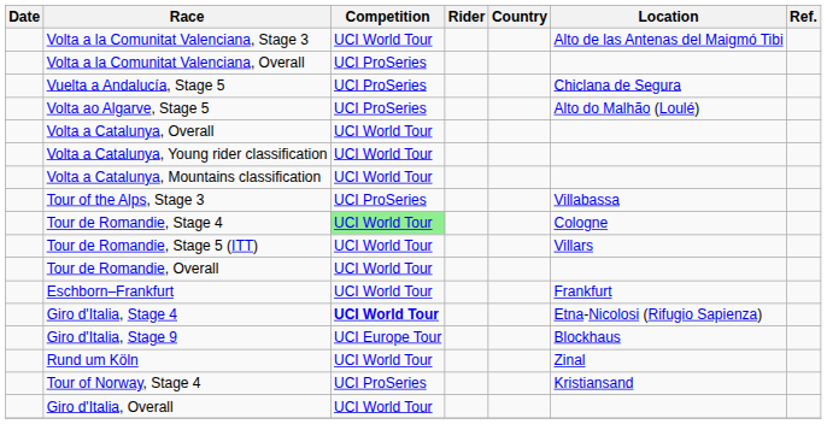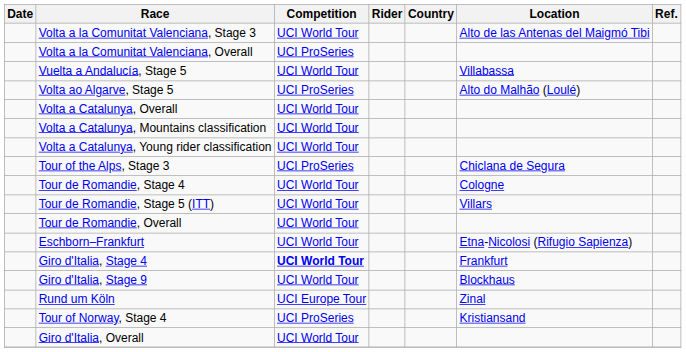 <table class="wikitable sortable">
 <tr>
 <th>Date</th>
 <th>Race</th>
 <th>Competition</th>
 <th>Rider</th>
 <th>Country</th>
 <th>Location</th>
 <th class="unsortable">Ref.</th>
 </tr>
 <tr>
 <td></td>
 <td><a href='#'>Volta a la Comunitat Valenciana</a>, Stage 3</td>
 <td><a href='#'>UCI World Tour</a></td>
 <td></td>
 <td></td>
 <td><a href='#'>Alto de las Antenas del Maigmó Tibi</a></td>
 <td align="center"></td>
 </tr>
 <tr>
 <td></td>
 <td><a href='#'>Volta a la Comunitat Valenciana</a>, Overall</td>
 <td><a href='#'>UCI ProSeries</a></td>
 <td></td>
 <td></td>
 <td></td>
 <td align="center"></td>
 </tr>
 <tr>
 <td></td>
 <td><a href='#'>Vuelta a Andalucía</a>, Stage 5</td>
-<td><a href='#'>UCI ProSeries</a></td>
+<td><a href='#'>UCI World Tour</a></td>
 <td></td>
 <td></td>
-<td><a href='#'>Chiclana de Segura</a></td>
+<td><a href='#'>Villabassa</a></td>
 <td align="center"></td>
 </tr>
 <tr>
 <td></td>
 <td><a href='#'>Volta ao Algarve</a>, Stage 5</td>
 <td><a href='#'>UCI ProSeries</a></td>
 <td></td>
 <td></td>
 <td><a href='#'>Alto do Malhão</a> (<a href='#'>Loulé</a>)</td>
 <td align="center"></td>
 </tr>
 <tr>
 <td></td>
 <td><a href='#'>Volta a Catalunya</a>, Overall</td>
 <td><a href='#'>UCI World Tour</a></td>
 <td></td>
 <td></td>
 <td></td>
 <td align="center"></td>
 </tr>
 <tr>
 <td></td>
-<td><a href='#'>Volta a Catalunya</a>, Young rider classification</td>
+<td><a href='#'>Volta a Catalunya</a>, Mountains classification</td>
 <td><a href='#'>UCI World Tour</a></td>
 <td></td>
 <td></td>
 <td></td>
 <td align="center"></td>
 </tr>
 <tr>
 <td></td>
-<td><a href='#'>Volta a Catalunya</a>, Mountains classification</td>
+<td><a href='#'>Volta a Catalunya</a>, Young rider classification</td>
 <td><a href='#'>UCI World Tour</a></td>
 <td></td>
 <td></td>
 <td></td>
 <td align="center"></td>
 </tr>
 <tr>
 <td></td>
 <td><a href='#'>Tour of the Alps</a>, Stage 3</td>
 <td><a href='#'>UCI ProSeries</a></td>
 <td></td>
 <td></td>
-<td><a href='#'>Villabassa</a></td>
+<td><a href='#'>Chiclana de Segura</a></td>
 <td align="center"></td>
 </tr>
 <tr>
 <td></td>
 <td><a href='#'>Tour de Romandie</a>, Stage 4</td>
-<td style="background: lightgreen;"><a href='#'>UCI World Tour</a></td>
+<td><a href='#'>UCI World Tour</a></td>
 <td></td>
 <td></td>
 <td><a href='#'>Cologne</a></td>
 <td align="center"></td>
 </tr>
 <tr>
 <td></td>
 <td><a href='#'>Tour de Romandie</a>, Stage 5 (<a href='#'>ITT</a>)</td>
 <td><a href='#'>UCI World Tour</a></td>
 <td></td>
 <td></td>
 <td><a href='#'>Villars</a></td>
 <td align="center"></td>
 </tr>
 <tr>
 <td></td>
 <td><a href='#'>Tour de Romandie</a>, Overall</td>
 <td><a href='#'>UCI World Tour</a></td>
 <td></td>
 <td></td>
 <td></td>
 <td align="center"></td>
 </tr>
 <tr>
 <td></td>
 <td><a href='#'>Eschborn–Frankfurt</a></td>
 <td><a href='#'>UCI World Tour</a></td>
 <td></td>
 <td></td>
-<td><a href='#'>Frankfurt</a></td>
+<td><a href='#'>Etna</a>-<a href='#'>Nicolosi</a> (<a href='#'>Rifugio Sapienza</a>)</td>
 <td align="center"></td>
 </tr>
 <tr>
 <td></td>
 <td><a href='#'>Giro d'Italia</a>, <a href='#'>Stage 4</a></td>
 <td><strong><a href='#'>UCI World Tour</a></strong></td>
 <td></td>
 <td></td>
-<td><a href='#'>Etna</a>-<a href='#'>Nicolosi</a> (<a href='#'>Rifugio Sapienza</a>)</td>
+<td><a href='#'>Frankfurt</a></td>
 <td align="center"></td>
 </tr>
 <tr>
 <td></td>
 <td><a href='#'>Giro d'Italia</a>, <a href='#'>Stage 9</a></td>
-<td><a href='#'>UCI Europe Tour</a></td>
+<td><a href='#'>UCI World Tour</a></td>
 <td></td>
 <td></td>
 <td><a href='#'>Blockhaus</a></td>
 <td align="center"></td>
 </tr>
 <tr>
 <td></td>
 <td><a href='#'>Rund um Köln</a></td>
-<td><a href='#'>UCI World Tour</a></td>
+<td><a href='#'>UCI Europe Tour</a></td>
 <td></td>
 <td></td>
 <td><a href='#'>Zinal</a></td>
 <td align="center"></td>
 </tr>
 <tr>
 <td></td>
 <td><a href='#'>Tour of Norway</a>, Stage 4</td>
 <td><a href='#'>UCI ProSeries</a></td>
 <td></td>
 <td></td>
 <td><a href='#'>Kristiansand</a></td>
 <td align="center"></td>
 </tr>
 <tr>
 <td></td>
 <td><a href='#'>Giro d'Italia</a>, Overall</td>
 <td><a href='#'>UCI World Tour</a></td>
 <td></td>
 <td></td>
 <td></td>
 <td align="center"></td>
 </tr>
 <tr>
 </tr>
 </table>
